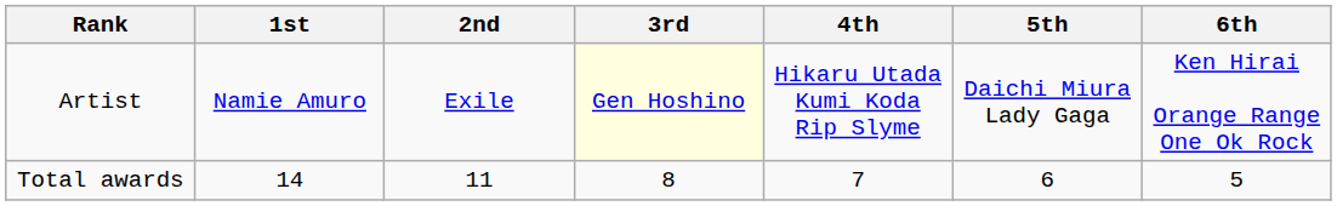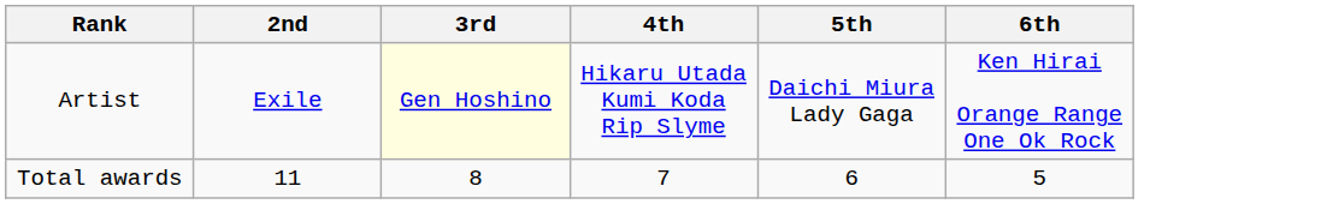 <table class="wikitable" border="1">
 <tr>
 <th width="100">Rank</th>
-<th width="100">1st</th>
 <th width="100">2nd</th>
 <th width="100">3rd</th>
 <th width="100">4th</th>
 <th width="100">5th</th>
 <th width="100">6th</th>
 </tr>
 <tr align="center">
 <td>Artist</td>
-<td><a href='#'>Namie Amuro</a></td>
 <td><a href='#'>Exile</a></td>
 <td style="background: lightyellow;"><a href='#'>Gen Hoshino</a></td>
 <td><a href='#'>Hikaru Utada</a><br><a href='#'>Kumi Koda</a><br><a href='#'>Rip Slyme</a></td>
 <td><a href='#'>Daichi Miura</a><br>Lady Gaga</td>
 <td><a href='#'>Ken Hirai</a><br><br><a href='#'>Orange Range</a><br><a href='#'>One Ok Rock</a></td>
 </tr>
 <tr align="center">
 <td>Total awards</td>
-<td>14</td>
 <td>11</td>
 <td>8</td>
 <td>7</td>
 <td>6</td>
 <td>5</td>
 </tr>
 </table>
